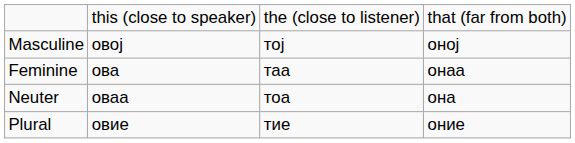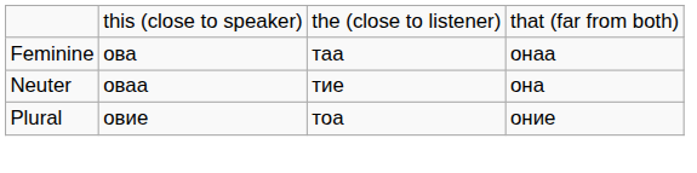 <table class="wikitable">
 <tr Demonstrative Pronominal Adjectives>
 <td></td>
 <td>this (close to speaker)</td>
 <td>the (close to listener)</td>
 <td>that (far from both)</td>
-</tr>
-<tr>
-<td>Masculine</td>
-<td>овој</td>
-<td>тој</td>
-<td>оној</td>
 </tr>
 <tr>
 <td>Feminine</td>
 <td>ова</td>
 <td>таа</td>
 <td>онаа</td>
 </tr>
 <tr>
 <td>Neuter</td>
 <td>оваа</td>
-<td>тоа</td>
+<td>тие</td>
 <td>она</td>
 </tr>
 <tr>
 <td>Plural</td>
 <td>овие</td>
-<td>тие</td>
+<td>тоа</td>
 <td>оние</td>
 </tr>
 </table>
